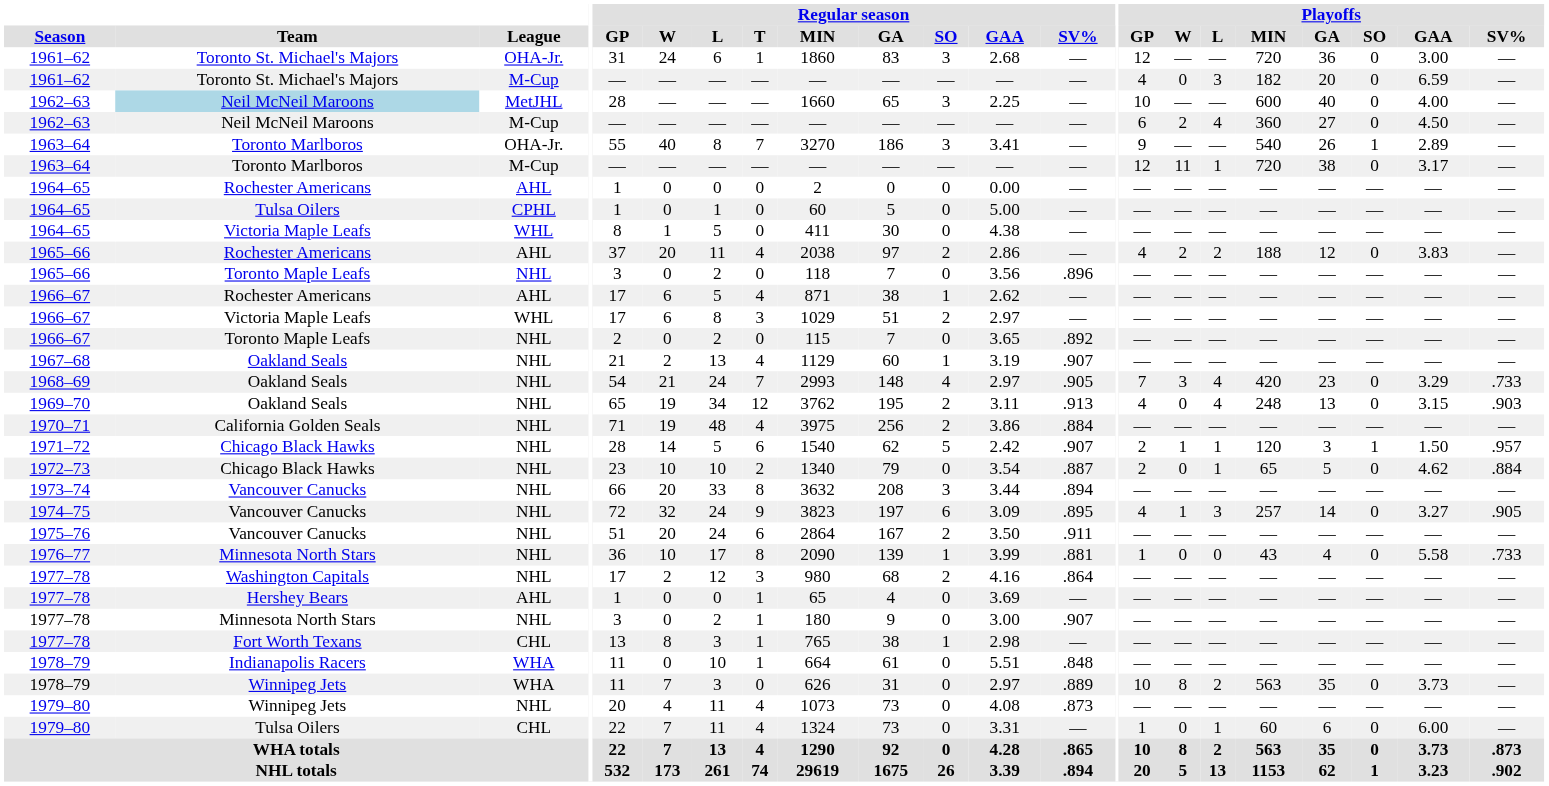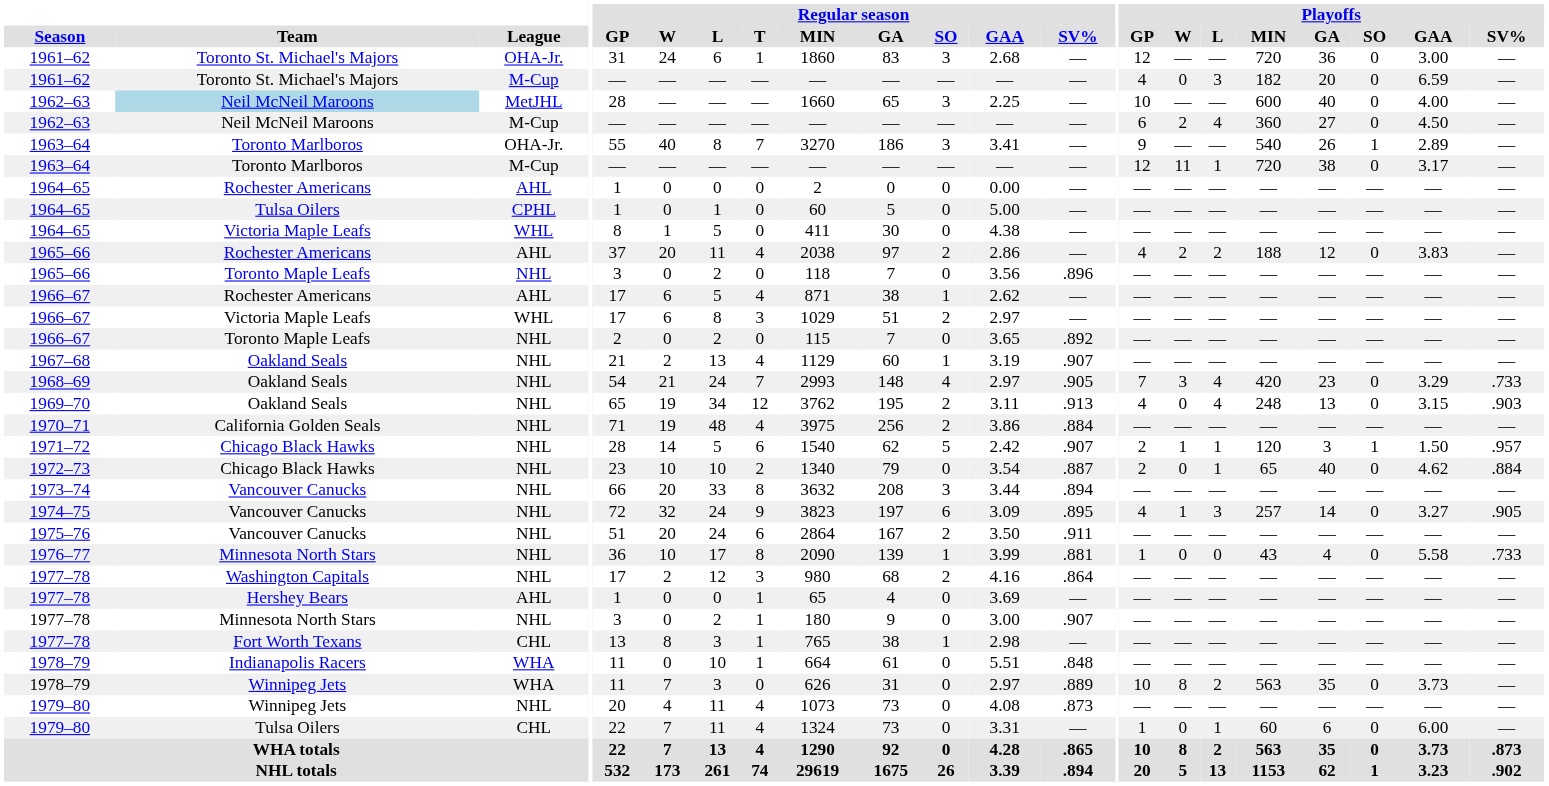 <table border="0" cellpadding="1" cellspacing="0" style="width:90%; text-align:center;">
 <tr bgcolor="#e0e0e0">
 <th colspan="3" bgcolor="#ffffff"></th>
 <th rowspan="99" bgcolor="#ffffff"></th>
 <th colspan="9" bgcolor="#e0e0e0"><a href='#'>Regular season</a></th>
 <th rowspan="99" bgcolor="#ffffff"></th>
 <th colspan="8" bgcolor="#e0e0e0"><a href='#'>Playoffs</a></th>
 </tr>
 <tr bgcolor="#e0e0e0">
 <th><a href='#'>Season</a></th>
 <th>Team</th>
 <th>League</th>
 <th>GP</th>
 <th>W</th>
 <th>L</th>
 <th>T</th>
 <th>MIN</th>
 <th>GA</th>
 <th><a href='#'>SO</a></th>
 <th><a href='#'>GAA</a></th>
 <th><a href='#'>SV%</a></th>
 <th>GP</th>
 <th>W</th>
 <th>L</th>
 <th>MIN</th>
 <th>GA</th>
 <th>SO</th>
 <th>GAA</th>
 <th>SV%</th>
 </tr>
 <tr>
 <td><a href='#'>1961–62</a></td>
 <td><a href='#'>Toronto St. Michael's Majors</a></td>
 <td><a href='#'>OHA-Jr.</a></td>
 <td>31</td>
 <td>24</td>
 <td>6</td>
 <td>1</td>
 <td>1860</td>
 <td>83</td>
 <td>3</td>
 <td>2.68</td>
 <td>—</td>
 <td>12</td>
 <td>—</td>
 <td>—</td>
 <td>720</td>
 <td>36</td>
 <td>0</td>
 <td>3.00</td>
 <td>—</td>
 </tr>
 <tr bgcolor="#f0f0f0">
 <td><a href='#'>1961–62</a></td>
 <td>Toronto St. Michael's Majors</td>
 <td><a href='#'>M-Cup</a></td>
 <td>—</td>
 <td>—</td>
 <td>—</td>
 <td>—</td>
 <td>—</td>
 <td>—</td>
 <td>—</td>
 <td>—</td>
 <td>—</td>
 <td>4</td>
 <td>0</td>
 <td>3</td>
 <td>182</td>
 <td>20</td>
 <td>0</td>
 <td>6.59</td>
 <td>—</td>
 </tr>
 <tr>
 <td><a href='#'>1962–63</a></td>
 <td style="background: lightblue;"><a href='#'>Neil McNeil Maroons</a></td>
 <td><a href='#'>MetJHL</a></td>
 <td>28</td>
 <td>—</td>
 <td>—</td>
 <td>—</td>
 <td>1660</td>
 <td>65</td>
 <td>3</td>
 <td>2.25</td>
 <td>—</td>
 <td>10</td>
 <td>—</td>
 <td>—</td>
 <td>600</td>
 <td>40</td>
 <td>0</td>
 <td>4.00</td>
 <td>—</td>
 </tr>
 <tr bgcolor="#f0f0f0">
 <td><a href='#'>1962–63</a></td>
 <td>Neil McNeil Maroons</td>
 <td>M-Cup</td>
 <td>—</td>
 <td>—</td>
 <td>—</td>
 <td>—</td>
 <td>—</td>
 <td>—</td>
 <td>—</td>
 <td>—</td>
 <td>—</td>
 <td>6</td>
 <td>2</td>
 <td>4</td>
 <td>360</td>
 <td>27</td>
 <td>0</td>
 <td>4.50</td>
 <td>—</td>
 </tr>
 <tr>
 <td><a href='#'>1963–64</a></td>
 <td><a href='#'>Toronto Marlboros</a></td>
 <td>OHA-Jr.</td>
 <td>55</td>
 <td>40</td>
 <td>8</td>
 <td>7</td>
 <td>3270</td>
 <td>186</td>
 <td>3</td>
 <td>3.41</td>
 <td>—</td>
 <td>9</td>
 <td>—</td>
 <td>—</td>
 <td>540</td>
 <td>26</td>
 <td>1</td>
 <td>2.89</td>
 <td>—</td>
 </tr>
 <tr bgcolor="#f0f0f0">
 <td><a href='#'>1963–64</a></td>
 <td>Toronto Marlboros</td>
 <td>M-Cup</td>
 <td>—</td>
 <td>—</td>
 <td>—</td>
 <td>—</td>
 <td>—</td>
 <td>—</td>
 <td>—</td>
 <td>—</td>
 <td>—</td>
 <td>12</td>
 <td>11</td>
 <td>1</td>
 <td>720</td>
 <td>38</td>
 <td>0</td>
 <td>3.17</td>
 <td>—</td>
 </tr>
 <tr>
 <td><a href='#'>1964–65</a></td>
 <td><a href='#'>Rochester Americans</a></td>
 <td><a href='#'>AHL</a></td>
 <td>1</td>
 <td>0</td>
 <td>0</td>
 <td>0</td>
 <td>2</td>
 <td>0</td>
 <td>0</td>
 <td>0.00</td>
 <td>—</td>
 <td>—</td>
 <td>—</td>
 <td>—</td>
 <td>—</td>
 <td>—</td>
 <td>—</td>
 <td>—</td>
 <td>—</td>
 </tr>
 <tr bgcolor="#f0f0f0">
 <td><a href='#'>1964–65</a></td>
 <td><a href='#'>Tulsa Oilers</a></td>
 <td><a href='#'>CPHL</a></td>
 <td>1</td>
 <td>0</td>
 <td>1</td>
 <td>0</td>
 <td>60</td>
 <td>5</td>
 <td>0</td>
 <td>5.00</td>
 <td>—</td>
 <td>—</td>
 <td>—</td>
 <td>—</td>
 <td>—</td>
 <td>—</td>
 <td>—</td>
 <td>—</td>
 <td>—</td>
 </tr>
 <tr>
 <td><a href='#'>1964–65</a></td>
 <td><a href='#'>Victoria Maple Leafs</a></td>
 <td><a href='#'>WHL</a></td>
 <td>8</td>
 <td>1</td>
 <td>5</td>
 <td>0</td>
 <td>411</td>
 <td>30</td>
 <td>0</td>
 <td>4.38</td>
 <td>—</td>
 <td>—</td>
 <td>—</td>
 <td>—</td>
 <td>—</td>
 <td>—</td>
 <td>—</td>
 <td>—</td>
 <td>—</td>
 </tr>
 <tr bgcolor="#f0f0f0">
 <td><a href='#'>1965–66</a></td>
 <td><a href='#'>Rochester Americans</a></td>
 <td>AHL</td>
 <td>37</td>
 <td>20</td>
 <td>11</td>
 <td>4</td>
 <td>2038</td>
 <td>97</td>
 <td>2</td>
 <td>2.86</td>
 <td>—</td>
 <td>4</td>
 <td>2</td>
 <td>2</td>
 <td>188</td>
 <td>12</td>
 <td>0</td>
 <td>3.83</td>
 <td>—</td>
 </tr>
 <tr>
 <td><a href='#'>1965–66</a></td>
 <td><a href='#'>Toronto Maple Leafs</a></td>
 <td><a href='#'>NHL</a></td>
 <td>3</td>
 <td>0</td>
 <td>2</td>
 <td>0</td>
 <td>118</td>
 <td>7</td>
 <td>0</td>
 <td>3.56</td>
 <td>.896</td>
 <td —>—</td>
 <td>—</td>
 <td>—</td>
 <td>—</td>
 <td>—</td>
 <td>—</td>
 <td>—</td>
 <td>—</td>
 </tr>
 <tr bgcolor="#f0f0f0">
 <td><a href='#'>1966–67</a></td>
 <td>Rochester Americans</td>
 <td>AHL</td>
 <td>17</td>
 <td>6</td>
 <td>5</td>
 <td>4</td>
 <td>871</td>
 <td>38</td>
 <td>1</td>
 <td>2.62</td>
 <td>—</td>
 <td>—</td>
 <td>—</td>
 <td>—</td>
 <td>—</td>
 <td>—</td>
 <td>—</td>
 <td>—</td>
 <td>—</td>
 </tr>
 <tr>
 <td><a href='#'>1966–67</a></td>
 <td>Victoria Maple Leafs</td>
 <td>WHL</td>
 <td>17</td>
 <td>6</td>
 <td>8</td>
 <td>3</td>
 <td>1029</td>
 <td>51</td>
 <td>2</td>
 <td>2.97</td>
 <td>—</td>
 <td>—</td>
 <td>—</td>
 <td>—</td>
 <td>—</td>
 <td>—</td>
 <td>—</td>
 <td>—</td>
 <td>—</td>
 </tr>
 <tr bgcolor="#f0f0f0">
 <td><a href='#'>1966–67</a></td>
 <td>Toronto Maple Leafs</td>
 <td>NHL</td>
 <td>2</td>
 <td>0</td>
 <td>2</td>
 <td>0</td>
 <td>115</td>
 <td>7</td>
 <td>0</td>
 <td>3.65</td>
 <td>.892</td>
 <td>—</td>
 <td>—</td>
 <td>—</td>
 <td>—</td>
 <td>—</td>
 <td>—</td>
 <td>—</td>
 <td>—</td>
 </tr>
 <tr>
 <td><a href='#'>1967–68</a></td>
 <td><a href='#'>Oakland Seals</a></td>
 <td>NHL</td>
 <td>21</td>
 <td>2</td>
 <td>13</td>
 <td>4</td>
 <td>1129</td>
 <td>60</td>
 <td>1</td>
 <td>3.19</td>
 <td>.907</td>
 <td>—</td>
 <td>—</td>
 <td>—</td>
 <td>—</td>
 <td>—</td>
 <td>—</td>
 <td>—</td>
 <td>—</td>
 </tr>
 <tr bgcolor="#f0f0f0">
 <td><a href='#'>1968–69</a></td>
 <td>Oakland Seals</td>
 <td>NHL</td>
 <td>54</td>
 <td>21</td>
 <td>24</td>
 <td>7</td>
 <td>2993</td>
 <td>148</td>
 <td>4</td>
 <td>2.97</td>
 <td>.905</td>
 <td>7</td>
 <td>3</td>
 <td>4</td>
 <td>420</td>
 <td>23</td>
 <td>0</td>
 <td>3.29</td>
 <td>.733</td>
 </tr>
 <tr>
 <td><a href='#'>1969–70</a></td>
 <td>Oakland Seals</td>
 <td>NHL</td>
 <td>65</td>
 <td>19</td>
 <td>34</td>
 <td>12</td>
 <td>3762</td>
 <td>195</td>
 <td>2</td>
 <td>3.11</td>
 <td>.913</td>
 <td>4</td>
 <td>0</td>
 <td>4</td>
 <td>248</td>
 <td>13</td>
 <td>0</td>
 <td>3.15</td>
 <td>.903</td>
 </tr>
 <tr bgcolor="#f0f0f0">
 <td><a href='#'>1970–71</a></td>
 <td>California Golden Seals</td>
 <td>NHL</td>
 <td>71</td>
 <td>19</td>
 <td>48</td>
 <td>4</td>
 <td>3975</td>
 <td>256</td>
 <td>2</td>
 <td>3.86</td>
 <td>.884</td>
 <td>—</td>
 <td>—</td>
 <td>—</td>
 <td>—</td>
 <td>—</td>
 <td>—</td>
 <td>—</td>
 <td>—</td>
 </tr>
 <tr>
 <td><a href='#'>1971–72</a></td>
 <td><a href='#'>Chicago Black Hawks</a></td>
 <td>NHL</td>
 <td>28</td>
 <td>14</td>
 <td>5</td>
 <td>6</td>
 <td>1540</td>
 <td>62</td>
 <td>5</td>
 <td>2.42</td>
 <td>.907</td>
 <td>2</td>
 <td>1</td>
 <td>1</td>
 <td>120</td>
 <td>3</td>
 <td>1</td>
 <td>1.50</td>
 <td>.957</td>
 </tr>
 <tr bgcolor="#f0f0f0">
 <td><a href='#'>1972–73</a></td>
 <td>Chicago Black Hawks</td>
 <td>NHL</td>
 <td>23</td>
 <td>10</td>
 <td>10</td>
 <td>2</td>
 <td>1340</td>
 <td>79</td>
 <td>0</td>
 <td>3.54</td>
 <td>.887</td>
 <td>2</td>
 <td>0</td>
 <td>1</td>
 <td>65</td>
-<td>5</td>
+<td>40</td>
 <td>0</td>
 <td>4.62</td>
 <td>.884</td>
 </tr>
 <tr>
 <td><a href='#'>1973–74</a></td>
 <td><a href='#'>Vancouver Canucks</a></td>
 <td>NHL</td>
 <td>66</td>
 <td>20</td>
 <td>33</td>
 <td>8</td>
 <td>3632</td>
 <td>208</td>
 <td>3</td>
 <td>3.44</td>
 <td>.894</td>
 <td>—</td>
 <td>—</td>
 <td>—</td>
 <td>—</td>
 <td>—</td>
 <td>—</td>
 <td>—</td>
 <td>—</td>
 </tr>
 <tr bgcolor="#f0f0f0">
 <td><a href='#'>1974–75</a></td>
 <td>Vancouver Canucks</td>
 <td>NHL</td>
 <td>72</td>
 <td>32</td>
 <td>24</td>
 <td>9</td>
 <td>3823</td>
 <td>197</td>
 <td>6</td>
 <td>3.09</td>
 <td>.895</td>
 <td>4</td>
 <td>1</td>
 <td>3</td>
 <td>257</td>
 <td>14</td>
 <td>0</td>
 <td>3.27</td>
 <td>.905</td>
 </tr>
 <tr>
 <td><a href='#'>1975–76</a></td>
 <td>Vancouver Canucks</td>
 <td>NHL</td>
 <td>51</td>
 <td>20</td>
 <td>24</td>
 <td>6</td>
 <td>2864</td>
 <td>167</td>
 <td>2</td>
 <td>3.50</td>
 <td>.911</td>
 <td>—</td>
 <td>—</td>
 <td>—</td>
 <td>—</td>
 <td>—</td>
 <td>—</td>
 <td>—</td>
 <td>—</td>
 </tr>
 <tr bgcolor="#f0f0f0">
 <td><a href='#'>1976–77</a></td>
 <td><a href='#'>Minnesota North Stars</a></td>
 <td>NHL</td>
 <td>36</td>
 <td>10</td>
 <td>17</td>
 <td>8</td>
 <td>2090</td>
 <td>139</td>
 <td>1</td>
 <td>3.99</td>
 <td>.881</td>
 <td>1</td>
 <td>0</td>
 <td>0</td>
 <td>43</td>
 <td>4</td>
 <td>0</td>
 <td>5.58</td>
 <td>.733</td>
 </tr>
 <tr>
 <td><a href='#'>1977–78</a></td>
 <td><a href='#'>Washington Capitals</a></td>
 <td>NHL</td>
 <td>17</td>
 <td>2</td>
 <td>12</td>
 <td>3</td>
 <td>980</td>
 <td>68</td>
 <td>2</td>
 <td>4.16</td>
 <td>.864</td>
 <td>—</td>
 <td>—</td>
 <td>—</td>
 <td>—</td>
 <td>—</td>
 <td>—</td>
 <td>—</td>
 <td>—</td>
 </tr>
 <tr bgcolor="#f0f0f0">
 <td><a href='#'>1977–78</a></td>
 <td><a href='#'>Hershey Bears</a></td>
 <td>AHL</td>
 <td>1</td>
 <td>0</td>
 <td>0</td>
 <td>1</td>
 <td>65</td>
 <td>4</td>
 <td>0</td>
 <td>3.69</td>
 <td>—</td>
 <td>—</td>
 <td>—</td>
 <td>—</td>
 <td>—</td>
 <td>—</td>
 <td>—</td>
 <td>—</td>
 <td>—</td>
 </tr>
 <tr>
 <td>1977–78</td>
 <td>Minnesota North Stars</td>
 <td>NHL</td>
 <td>3</td>
 <td>0</td>
 <td>2</td>
 <td>1</td>
 <td>180</td>
 <td>9</td>
 <td>0</td>
 <td>3.00</td>
 <td>.907</td>
 <td>—</td>
 <td>—</td>
 <td>—</td>
 <td>—</td>
 <td>—</td>
 <td>—</td>
 <td>—</td>
 <td>—</td>
 </tr>
 <tr bgcolor="#f0f0f0">
 <td><a href='#'>1977–78</a></td>
 <td><a href='#'>Fort Worth Texans</a></td>
 <td>CHL</td>
 <td>13</td>
 <td>8</td>
 <td>3</td>
 <td>1</td>
 <td>765</td>
 <td>38</td>
 <td>1</td>
 <td>2.98</td>
 <td>—</td>
 <td>—</td>
 <td>—</td>
 <td>—</td>
 <td>—</td>
 <td>—</td>
 <td>—</td>
 <td>—</td>
 <td>—</td>
 </tr>
 <tr>
 <td><a href='#'>1978–79</a></td>
 <td><a href='#'>Indianapolis Racers</a></td>
 <td><a href='#'>WHA</a></td>
 <td>11</td>
 <td>0</td>
 <td>10</td>
 <td>1</td>
 <td>664</td>
 <td>61</td>
 <td>0</td>
 <td>5.51</td>
 <td>.848</td>
 <td>—</td>
 <td>—</td>
 <td>—</td>
 <td>—</td>
 <td>—</td>
 <td>—</td>
 <td>—</td>
 <td>—</td>
 </tr>
 <tr bgcolor="#f0f0f0">
 <td>1978–79</td>
 <td><a href='#'>Winnipeg Jets</a></td>
 <td>WHA</td>
 <td>11</td>
 <td>7</td>
 <td>3</td>
 <td>0</td>
 <td>626</td>
 <td>31</td>
 <td>0</td>
 <td>2.97</td>
 <td>.889</td>
 <td>10</td>
 <td>8</td>
 <td>2</td>
 <td>563</td>
 <td>35</td>
 <td>0</td>
 <td>3.73</td>
 <td>—</td>
 </tr>
 <tr>
 <td><a href='#'>1979–80</a></td>
 <td>Winnipeg Jets</td>
 <td>NHL</td>
 <td>20</td>
 <td>4</td>
 <td>11</td>
 <td>4</td>
 <td>1073</td>
 <td>73</td>
 <td>0</td>
 <td>4.08</td>
 <td>.873</td>
 <td>—</td>
 <td>—</td>
 <td>—</td>
 <td>—</td>
 <td>—</td>
 <td>—</td>
 <td>—</td>
 <td>—</td>
 </tr>
 <tr bgcolor="#f0f0f0">
 <td><a href='#'>1979–80</a></td>
 <td>Tulsa Oilers</td>
 <td>CHL</td>
 <td>22</td>
 <td>7</td>
 <td>11</td>
 <td>4</td>
 <td>1324</td>
 <td>73</td>
 <td>0</td>
 <td>3.31</td>
 <td>—</td>
 <td>1</td>
 <td>0</td>
 <td>1</td>
 <td>60</td>
 <td>6</td>
 <td>0</td>
 <td>6.00</td>
 <td>—</td>
 </tr>
 <tr bgcolor="#e0e0e0">
 <th colspan="3">WHA totals</th>
 <th>22</th>
 <th>7</th>
 <th>13</th>
 <th>4</th>
 <th>1290</th>
 <th>92</th>
 <th>0</th>
 <th>4.28</th>
 <th>.865</th>
 <th>10</th>
 <th>8</th>
 <th>2</th>
 <th>563</th>
 <th>35</th>
 <th>0</th>
 <th>3.73</th>
 <th>.873</th>
 </tr>
 <tr bgcolor="#e0e0e0">
 <th colspan="3">NHL totals</th>
 <th>532</th>
 <th>173</th>
 <th>261</th>
 <th>74</th>
 <th>29619</th>
 <th>1675</th>
 <th>26</th>
 <th>3.39</th>
 <th>.894</th>
 <th>20</th>
 <th>5</th>
 <th>13</th>
 <th>1153</th>
 <th>62</th>
 <th>1</th>
 <th>3.23</th>
 <th>.902</th>
 </tr>
 </table>
